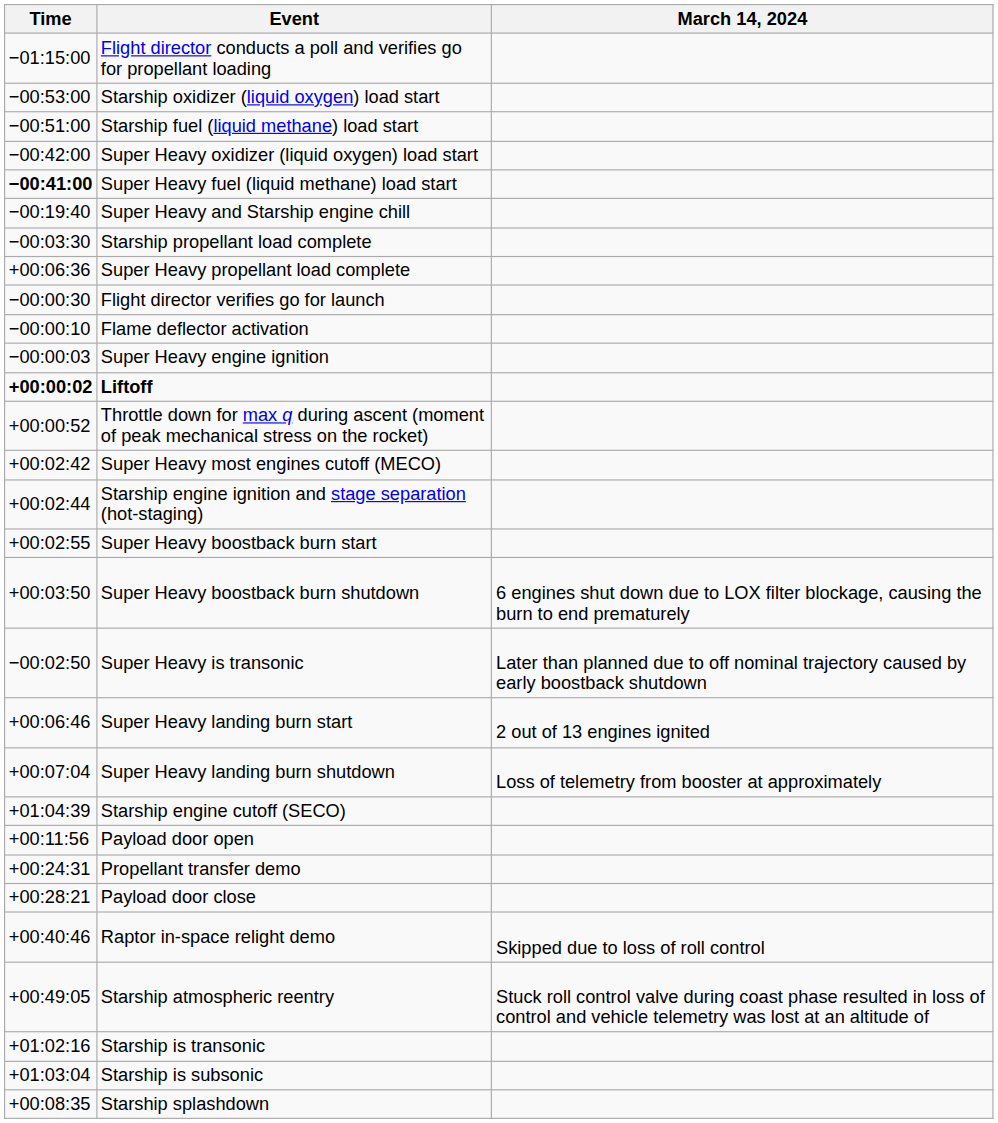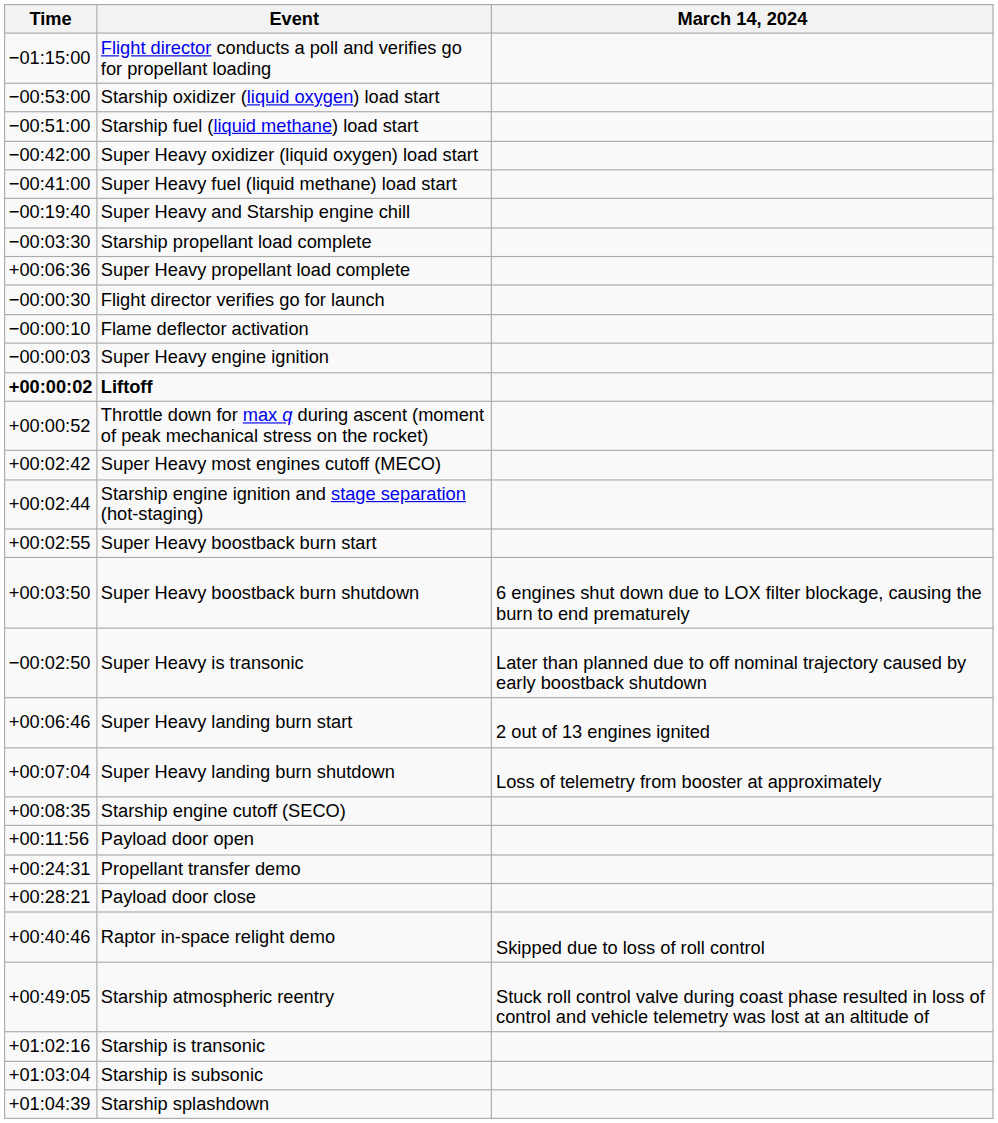 <table class="wikitable collapsible">
 <tr>
 <th>Time</th>
 <th>Event</th>
 <th>March 14, 2024</th>
 </tr>
 <tr>
 <td>−01:15:00</td>
 <td><a href='#'>Flight director</a> conducts a poll and verifies go for propellant loading</td>
 <td></td>
 </tr>
 <tr>
 <td>−00:53:00</td>
 <td>Starship oxidizer (<a href='#'>liquid oxygen</a>) load start</td>
 <td></td>
 </tr>
 <tr>
 <td>−00:51:00</td>
 <td>Starship fuel (<a href='#'>liquid methane</a>) load start</td>
 <td></td>
 </tr>
 <tr>
 <td>−00:42:00</td>
 <td>Super Heavy oxidizer (liquid oxygen) load start</td>
 <td></td>
 </tr>
 <tr>
-<td><strong>−00:41:00</strong></td>
+<td>−00:41:00</td>
 <td>Super Heavy fuel (liquid methane) load start</td>
 <td></td>
 </tr>
 <tr>
 <td>−00:19:40</td>
 <td>Super Heavy and Starship engine chill</td>
 <td></td>
 </tr>
 <tr>
 <td>−00:03:30</td>
 <td>Starship propellant load complete</td>
 <td></td>
 </tr>
 <tr>
 <td>+00:06:36</td>
 <td>Super Heavy propellant load complete</td>
 <td></td>
 </tr>
 <tr>
 <td>−00:00:30</td>
 <td>Flight director verifies go for launch</td>
 <td></td>
 </tr>
 <tr>
 <td>−00:00:10</td>
 <td>Flame deflector activation</td>
 <td></td>
 </tr>
 <tr>
 <td>−00:00:03</td>
 <td>Super Heavy engine ignition</td>
 <td></td>
 </tr>
 <tr>
 <td><strong>+00:00:02</strong></td>
 <td><strong>Liftoff</strong></td>
 <td></td>
 </tr>
 <tr>
 <td>+00:00:52</td>
 <td>Throttle down for <a href='#'>max <em>q</em></a> during ascent (moment of peak mechanical stress on the rocket)</td>
 <td></td>
 </tr>
 <tr>
 <td>+00:02:42</td>
 <td>Super Heavy most engines cutoff (MECO)</td>
 <td></td>
 </tr>
 <tr>
 <td>+00:02:44</td>
 <td>Starship engine ignition and <a href='#'>stage separation</a> (hot-staging)</td>
 <td></td>
 </tr>
 <tr>
 <td>+00:02:55</td>
 <td>Super Heavy boostback burn start</td>
 <td></td>
 </tr>
 <tr>
 <td>+00:03:50</td>
 <td>Super Heavy boostback burn shutdown</td>
 <td><br>6 engines shut down due to LOX filter blockage, causing the burn to end prematurely</td>
 </tr>
 <tr>
 <td>−00:02:50</td>
 <td>Super Heavy is transonic</td>
 <td><br>Later than planned due to off nominal trajectory caused by early boostback shutdown</td>
 </tr>
 <tr>
 <td>+00:06:46</td>
 <td>Super Heavy landing burn start</td>
 <td><br>2 out of 13 engines ignited</td>
 </tr>
 <tr>
 <td>+00:07:04</td>
 <td>Super Heavy landing burn shutdown</td>
 <td><br>Loss of telemetry from booster at approximately </td>
 </tr>
 <tr>
-<td>+01:04:39</td>
+<td>+00:08:35</td>
 <td>Starship engine cutoff (SECO)</td>
 <td></td>
 </tr>
 <tr>
 <td>+00:11:56</td>
 <td>Payload door open</td>
 <td></td>
 </tr>
 <tr>
 <td>+00:24:31</td>
 <td>Propellant transfer demo</td>
 <td></td>
 </tr>
 <tr>
 <td>+00:28:21</td>
 <td>Payload door close</td>
 <td></td>
 </tr>
 <tr>
 <td>+00:40:46</td>
 <td>Raptor in-space relight demo</td>
 <td><br>Skipped due to loss of roll control</td>
 </tr>
 <tr>
 <td>+00:49:05</td>
 <td>Starship atmospheric reentry</td>
 <td><br>Stuck roll control valve during coast phase resulted in loss of control and vehicle telemetry was lost at an altitude of </td>
 </tr>
 <tr>
 <td>+01:02:16</td>
 <td>Starship is transonic</td>
 <td></td>
 </tr>
 <tr>
 <td>+01:03:04</td>
 <td>Starship is subsonic</td>
 <td></td>
 </tr>
 <tr>
-<td>+00:08:35</td>
+<td>+01:04:39</td>
 <td>Starship splashdown</td>
 <td></td>
 </tr>
 </table>
